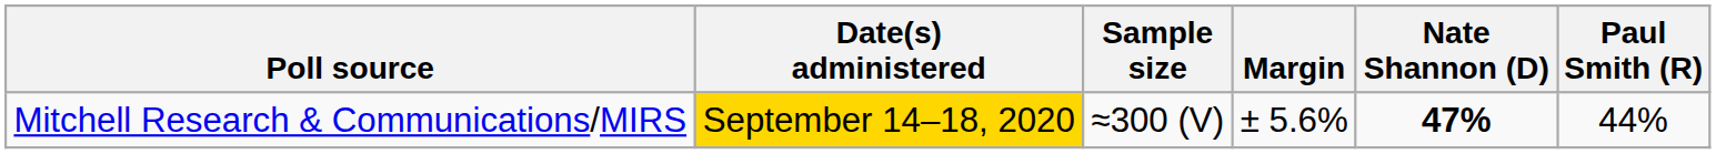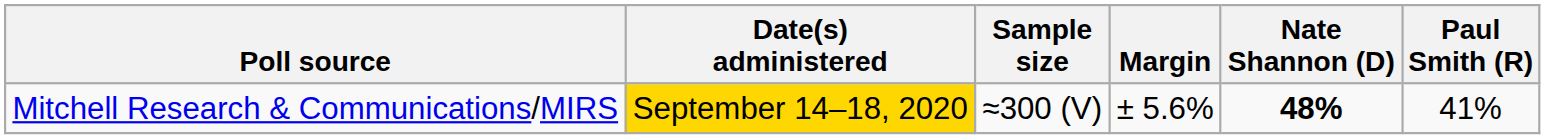 <table class="wikitable sortable mw-collapsible autocollapsed" style="font-size:90%;text-align:center;">
 <tr valign=bottom style="font-size:90%;">
 <th>Poll source</th>
 <th data-sort-type="date">Date(s)<br>administered</th>
 <th data-sort-type="number">Sample<br>size</th>
 <th>Margin<br></th>
 <th>Nate<br>Shannon (D)</th>
 <th>Paul<br>Smith (R)</th>
 </tr>
 <tr>
 <td style="text-align:left;"><a href='#'>Mitchell Research & Communications</a>/<a href='#'>MIRS</a></td>
 <td style="background: gold;">September 14–18, 2020</td>
 <td>≈300 (V)</td>
 <td>± 5.6%</td>
-<td><strong>47%</strong></td>
-<td>44%</td>
+<td><strong>48%</strong></td>
+<td>41%</td>
 </tr>
 </table>
